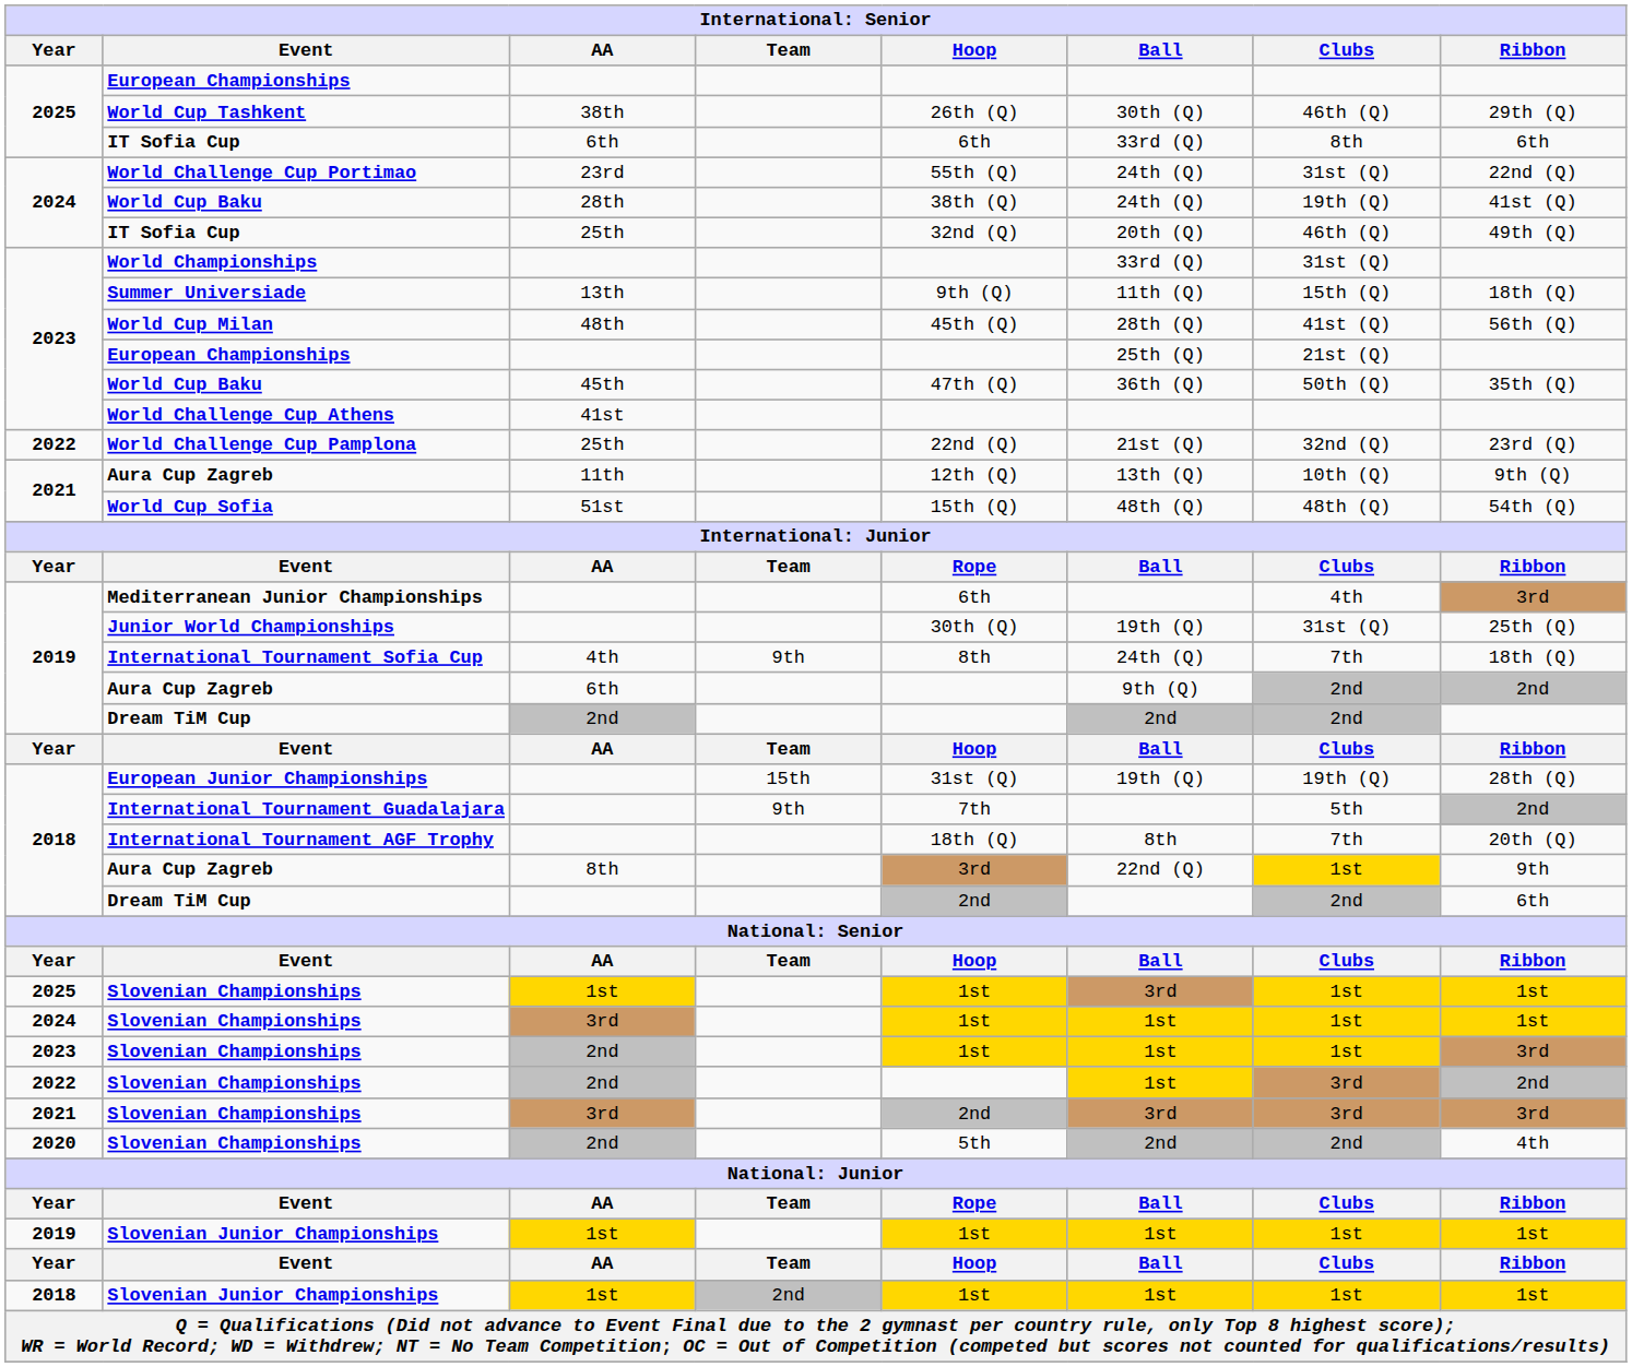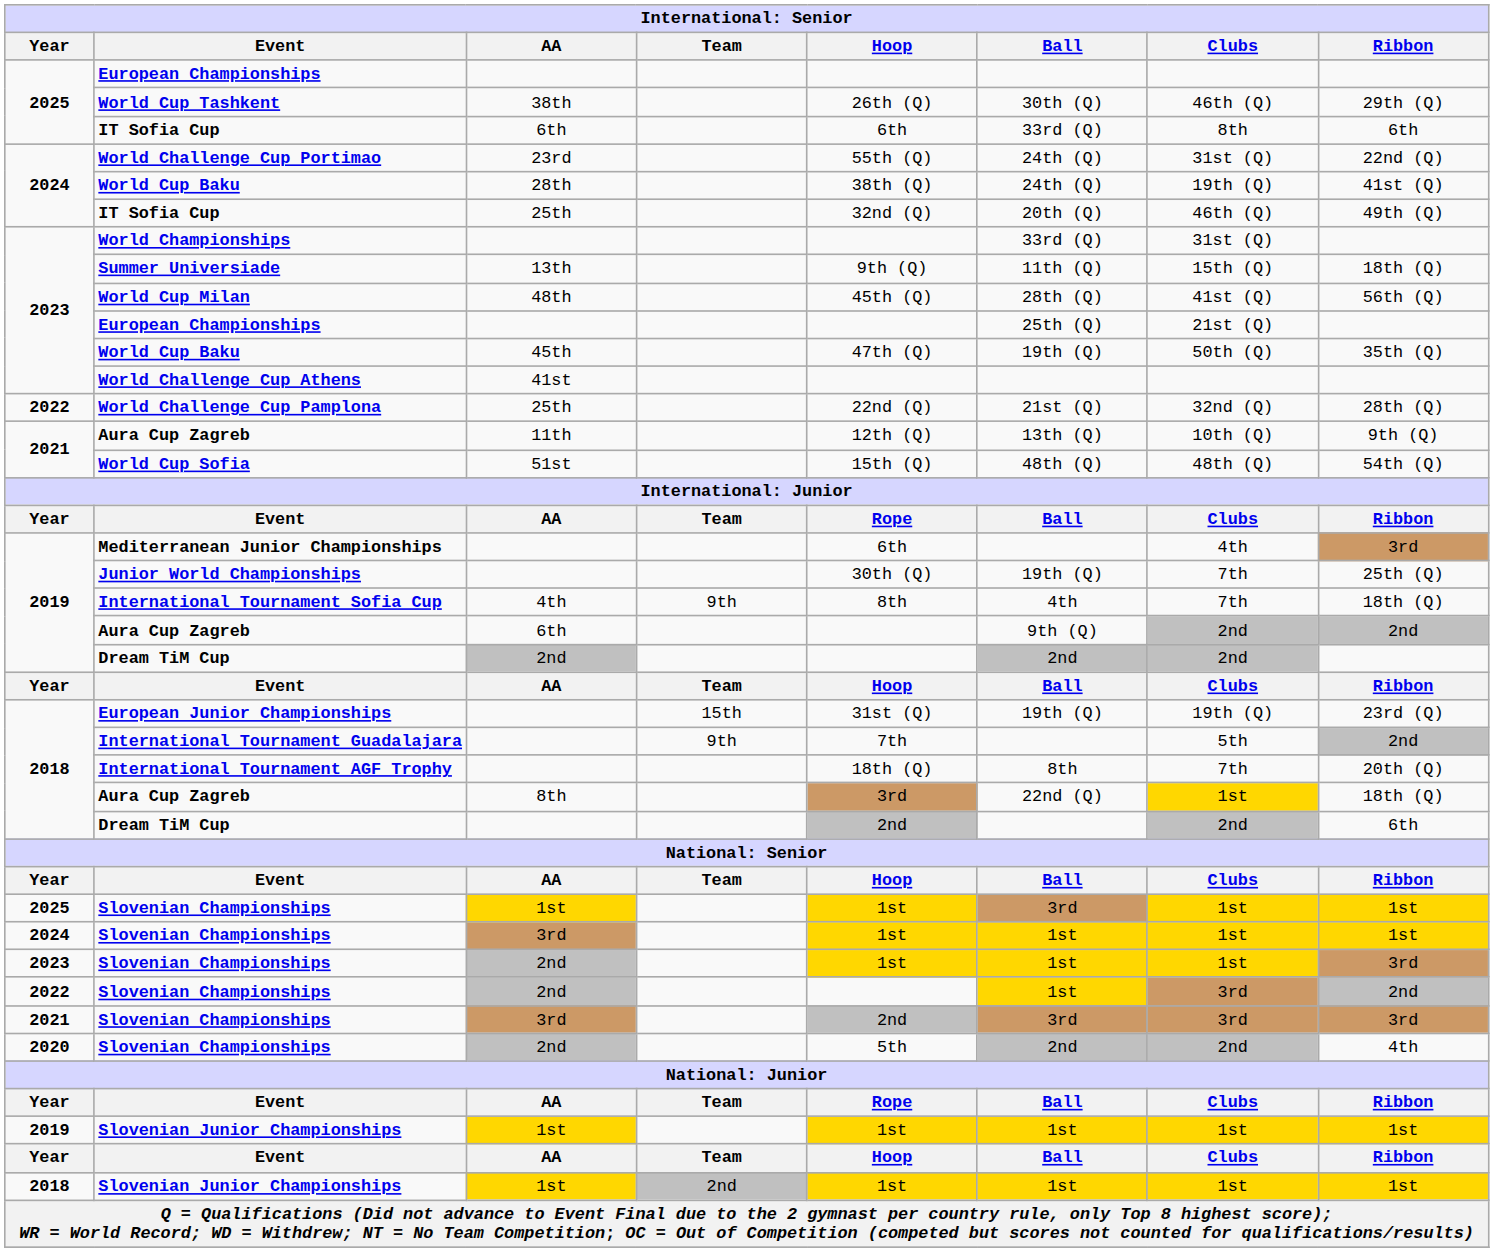 <table class="wikitable" style="text-align:center; font-size: 80%;">
 <tr>
 <th align=center colspan=8 style="background-color: #D6D6FF; "><strong>International: Senior</strong></th>
 </tr>
 <tr>
 <th>Year</th>
 <th>Event</th>
 <th width=100px>AA</th>
 <th width=100px>Team</th>
 <th width=100px><a href='#'>Hoop</a></th>
 <th width=100px><a href='#'>Ball</a></th>
 <th width=100px><a href='#'>Clubs</a></th>
 <th width=100px><a href='#'>Ribbon</a></th>
 </tr>
 <tr>
 <td rowspan="3"><strong>2025</strong></td>
 <td align=left><strong><a href='#'>European Championships</a></strong></td>
 <td></td>
 <td></td>
 <td></td>
 <td></td>
 <td></td>
 <td></td>
 </tr>
 <tr>
 <td align="left"><strong><a href='#'>World Cup Tashkent</a></strong></td>
 <td>38th</td>
 <td></td>
 <td>26th (Q)</td>
 <td>30th (Q)</td>
 <td>46th (Q)</td>
 <td>29th (Q)</td>
 </tr>
 <tr>
 <td align="left"><strong>IT Sofia Cup</strong></td>
 <td>6th</td>
 <td></td>
 <td>6th</td>
 <td>33rd (Q)</td>
 <td>8th</td>
 <td>6th</td>
 </tr>
 <tr>
 <td rowspan="3"><strong>2024</strong></td>
 <td align="left"><strong><a href='#'>World Challenge Cup Portimao</a></strong></td>
 <td>23rd</td>
 <td></td>
 <td>55th (Q)</td>
 <td>24th (Q)</td>
 <td>31st (Q)</td>
 <td>22nd (Q)</td>
 </tr>
 <tr>
 <td align="left"><strong><a href='#'>World Cup Baku</a></strong></td>
 <td>28th</td>
 <td></td>
 <td>38th (Q)</td>
 <td>24th (Q)</td>
 <td>19th (Q)</td>
 <td>41st (Q)</td>
 </tr>
 <tr>
 <td align="left"><strong>IT Sofia Cup</strong></td>
 <td>25th</td>
 <td></td>
 <td>32nd (Q)</td>
 <td>20th (Q)</td>
 <td>46th (Q)</td>
 <td>49th (Q)</td>
 </tr>
 <tr>
 <td rowspan="6"><strong>2023</strong></td>
 <td align=left><strong><a href='#'>World Championships</a></strong></td>
 <td></td>
 <td></td>
 <td></td>
 <td>33rd (Q)</td>
 <td>31st (Q)</td>
 <td></td>
 </tr>
 <tr>
 <td align=left><strong><a href='#'>Summer Universiade</a></strong></td>
 <td>13th</td>
 <td></td>
 <td>9th (Q)</td>
 <td>11th (Q)</td>
 <td>15th (Q)</td>
 <td>18th (Q)</td>
 </tr>
 <tr>
 <td align="left"><strong><a href='#'>World Cup Milan</a></strong></td>
 <td>48th</td>
 <td></td>
 <td>45th (Q)</td>
 <td>28th (Q)</td>
 <td>41st (Q)</td>
 <td>56th (Q)</td>
 </tr>
 <tr>
 <td align=left><strong><a href='#'>European Championships</a></strong></td>
 <td></td>
 <td></td>
 <td></td>
 <td>25th (Q)</td>
 <td>21st (Q)</td>
 <td></td>
 </tr>
 <tr>
 <td align="left"><strong><a href='#'>World Cup Baku</a></strong></td>
 <td>45th</td>
 <td></td>
 <td>47th (Q)</td>
-<td>36th (Q)</td>
+<td>19th (Q)</td>
 <td>50th (Q)</td>
 <td>35th (Q)</td>
 </tr>
 <tr>
 <td align="left"><strong><a href='#'>World Challenge Cup Athens</a></strong></td>
 <td>41st</td>
 <td></td>
 <td></td>
 <td></td>
 <td></td>
 <td></td>
 </tr>
 <tr>
 <td rowspan="1"><strong>2022</strong></td>
 <td align="left"><strong><a href='#'>World Challenge Cup Pamplona</a></strong></td>
 <td>25th</td>
 <td></td>
 <td>22nd (Q)</td>
 <td>21st (Q)</td>
 <td>32nd (Q)</td>
-<td>23rd (Q)</td>
+<td>28th (Q)</td>
 </tr>
 <tr>
 <td rowspan="2"><strong>2021</strong></td>
 <td align=left><strong>Aura Cup Zagreb</strong></td>
 <td>11th</td>
 <td></td>
 <td>12th (Q)</td>
 <td>13th (Q)</td>
 <td>10th (Q)</td>
 <td>9th (Q)</td>
 </tr>
 <tr>
 <td align=left><strong><a href='#'>World Cup Sofia</a></strong></td>
 <td>51st</td>
 <td></td>
 <td>15th (Q)</td>
 <td>48th (Q)</td>
 <td>48th (Q)</td>
 <td>54th (Q)</td>
 </tr>
 <tr>
 <th align=center colspan=9  style="background-color: #D6D6FF; "><strong>International: Junior</strong></th>
 </tr>
 <tr>
 <th>Year</th>
 <th>Event</th>
 <th width="100">AA</th>
 <th width="100">Team</th>
 <th width="100"><a href='#'>Rope</a></th>
 <th width="100"><a href='#'>Ball</a></th>
 <th width="100"><a href='#'>Clubs</a></th>
 <th width="100"><a href='#'>Ribbon</a></th>
 </tr>
 <tr>
 <td width="50" rowspan="5"><strong>2019</strong></td>
 <td align=left><strong>Mediterranean Junior Championships</strong></td>
 <td></td>
 <td></td>
 <td>6th</td>
 <td></td>
 <td>4th</td>
 <td bgcolor="#cc9966">3rd</td>
 </tr>
 <tr>
 <td align=left><strong><a href='#'>Junior World Championships</a></strong></td>
 <td></td>
 <td></td>
 <td>30th (Q)</td>
 <td>19th (Q)</td>
-<td>31st (Q)</td>
+<td>7th</td>
 <td>25th (Q)</td>
 </tr>
 <tr>
 <td align=left><strong><a href='#'>International Tournament Sofia Cup</a></strong></td>
 <td>4th</td>
 <td>9th</td>
 <td>8th</td>
-<td>24th (Q)</td>
+<td>4th</td>
 <td>7th</td>
 <td>18th (Q)</td>
 </tr>
 <tr>
 <td align=left><strong>Aura Cup Zagreb</strong></td>
 <td>6th</td>
 <td></td>
 <td></td>
 <td>9th (Q)</td>
 <td bgcolor=silver>2nd</td>
 <td bgcolor=silver>2nd</td>
 </tr>
 <tr>
 <td align=left><strong>Dream TiM Cup</strong></td>
 <td bgcolor=silver>2nd</td>
 <td></td>
 <td></td>
 <td bgcolor=silver>2nd</td>
 <td bgcolor=silver>2nd</td>
 <td></td>
 </tr>
 <tr>
 <th>Year</th>
 <th>Event</th>
 <th>AA</th>
 <th>Team</th>
 <th><a href='#'>Hoop</a></th>
 <th><a href='#'>Ball</a></th>
 <th><a href='#'>Clubs</a></th>
 <th><a href='#'>Ribbon</a></th>
 </tr>
 <tr>
 <td width="50" rowspan="5"><strong>2018</strong></td>
 <td align=left><strong><a href='#'>European Junior Championships</a></strong></td>
 <td></td>
 <td>15th</td>
 <td>31st (Q)</td>
 <td>19th (Q)</td>
 <td>19th (Q)</td>
-<td>28th (Q)</td>
+<td>23rd (Q)</td>
 </tr>
 <tr>
 <td align=left><strong><a href='#'>International Tournament Guadalajara</a></strong></td>
 <td></td>
 <td>9th</td>
 <td>7th</td>
 <td></td>
 <td>5th</td>
 <td bgcolor=silver>2nd</td>
 </tr>
 <tr>
 <td align=left><strong><a href='#'>International Tournament AGF Trophy</a></strong></td>
 <td></td>
 <td></td>
 <td>18th (Q)</td>
 <td>8th</td>
 <td>7th</td>
 <td>20th (Q)</td>
 </tr>
 <tr>
 <td align=left><strong>Aura Cup Zagreb</strong></td>
 <td>8th</td>
 <td></td>
 <td bgcolor="#cc9966">3rd</td>
 <td>22nd (Q)</td>
 <td bgcolor=gold>1st</td>
-<td>9th</td>
+<td>18th (Q)</td>
 </tr>
 <tr>
 <td align=left><strong>Dream TiM Cup</strong></td>
 <td></td>
 <td></td>
 <td bgcolor=silver>2nd</td>
 <td></td>
 <td bgcolor=silver>2nd</td>
 <td>6th</td>
 </tr>
 <tr>
 <th align=center colspan=9  style="background-color: #D6D6FF; "><strong>National: Senior</strong></th>
 </tr>
 <tr>
 <th>Year</th>
 <th>Event</th>
 <th width=100px>AA</th>
 <th width=100px>Team</th>
 <th width=100px><a href='#'>Hoop</a></th>
 <th width=100px><a href='#'>Ball</a></th>
 <th width=100px><a href='#'>Clubs</a></th>
 <th width=100px><a href='#'>Ribbon</a></th>
 </tr>
 <tr>
 <td width="50" rowspan="1"><strong>2025</strong></td>
 <td align=left><strong><a href='#'>Slovenian Championships</a></strong></td>
 <td bgcolor=gold>1st</td>
 <td></td>
 <td bgcolor=gold>1st</td>
 <td bgcolor="#cc9966">3rd</td>
 <td bgcolor=gold>1st</td>
 <td bgcolor=gold>1st</td>
 </tr>
 <tr>
 <td width="50" rowspan="1"><strong>2024</strong></td>
 <td align=left><strong><a href='#'>Slovenian Championships</a></strong></td>
 <td bgcolor="#cc9966">3rd</td>
 <td></td>
 <td bgcolor=gold>1st</td>
 <td bgcolor=gold>1st</td>
 <td bgcolor=gold>1st</td>
 <td bgcolor=gold>1st</td>
 </tr>
 <tr>
 <td width="50" rowspan="1"><strong>2023</strong></td>
 <td align=left><strong><a href='#'>Slovenian Championships</a></strong></td>
 <td bgcolor=silver>2nd</td>
 <td></td>
 <td bgcolor=gold>1st</td>
 <td bgcolor=gold>1st</td>
 <td bgcolor=gold>1st</td>
 <td bgcolor="#cc9966">3rd</td>
 </tr>
 <tr>
 <td width="50" rowspan="1"><strong>2022</strong></td>
 <td align=left><strong><a href='#'>Slovenian Championships</a></strong></td>
 <td bgcolor=silver>2nd</td>
 <td></td>
 <td></td>
 <td bgcolor=gold>1st</td>
 <td bgcolor="#cc9966">3rd</td>
 <td bgcolor=silver>2nd</td>
 </tr>
 <tr>
 <td width="50" rowspan="1"><strong>2021</strong></td>
 <td align=left><strong><a href='#'>Slovenian Championships</a></strong></td>
 <td bgcolor="#cc9966">3rd</td>
 <td></td>
 <td bgcolor=silver>2nd</td>
 <td bgcolor="#cc9966">3rd</td>
 <td bgcolor="#cc9966">3rd</td>
 <td bgcolor="#cc9966">3rd</td>
 </tr>
 <tr>
 <td width="50" rowspan="1"><strong>2020</strong></td>
 <td align=left><strong><a href='#'>Slovenian Championships</a></strong></td>
 <td bgcolor=silver>2nd</td>
 <td></td>
 <td>5th</td>
 <td bgcolor=silver>2nd</td>
 <td bgcolor=silver>2nd</td>
 <td>4th</td>
 </tr>
 <tr>
 <th colspan="8" align="center" style="background-color: #D6D6FF; "><strong>National: Junior</strong></th>
 </tr>
 <tr>
 <th>Year</th>
 <th>Event</th>
 <th>AA</th>
 <th>Team</th>
 <th><a href='#'>Rope</a></th>
 <th><a href='#'>Ball</a></th>
 <th><a href='#'>Clubs</a></th>
 <th><a href='#'>Ribbon</a></th>
 </tr>
 <tr>
 <td width="50" rowspan="1"><strong>2019</strong></td>
 <td align=left><strong><a href='#'>Slovenian Junior Championships</a></strong></td>
 <td bgcolor=gold>1st</td>
 <td></td>
 <td bgcolor=gold>1st</td>
 <td bgcolor=gold>1st</td>
 <td bgcolor=gold>1st</td>
 <td bgcolor=gold>1st</td>
 </tr>
 <tr>
 <th>Year</th>
 <th>Event</th>
 <th>AA</th>
 <th>Team</th>
 <th><a href='#'>Hoop</a></th>
 <th><a href='#'>Ball</a></th>
 <th><a href='#'>Clubs</a></th>
 <th><a href='#'>Ribbon</a></th>
 </tr>
 <tr>
 <td width="50" rowspan="1"><strong>2018</strong></td>
 <td align=left><strong><a href='#'>Slovenian Junior Championships</a></strong></td>
 <td bgcolor=gold>1st</td>
 <td bgcolor=silver>2nd</td>
 <td bgcolor=gold>1st</td>
 <td bgcolor=gold>1st</td>
 <td bgcolor=gold>1st</td>
 <td bgcolor=gold>1st</td>
 </tr>
 <tr>
 <th align=center colspan=9><em>Q = Qualifications (Did not advance to Event Final due to the 2 gymnast per country rule, only Top 8 highest score);</em> <br> <em>WR = World Record;</em> <em>WD = Withdrew;</em>  <em>NT = No Team Competition</em>; <em>OC = Out of Competition (competed but scores not counted for qualifications/results)</em></th>
 </tr>
 <tr>
 </tr>
 </table>
